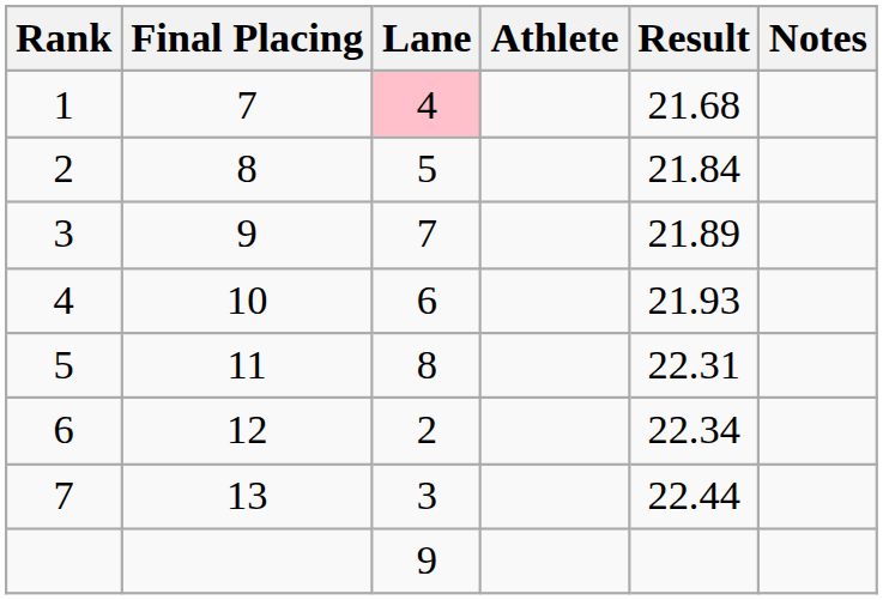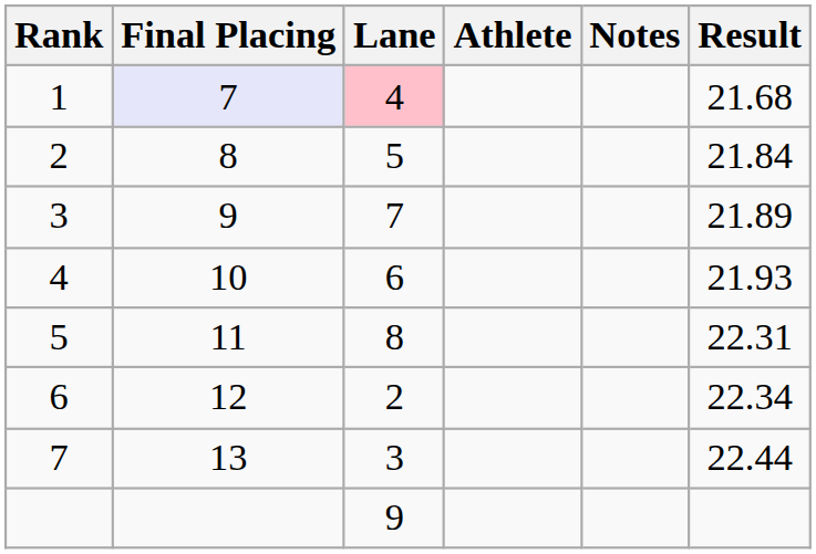 <table class="wikitable sortable" style="text-align:center">
 <tr>
 <th>Rank</th>
 <th>Final Placing</th>
 <th>Lane</th>
 <th>Athlete</th>
+<th>Notes</th>
 <th>Result</th>
-<th>Notes</th>
 </tr>
 <tr>
 <td>1</td>
-<td>7</td>
+<td style="background: lavender;">7</td>
 <td style="background: pink;">4</td>
 <td align=left></td>
+<td></td>
 <td>21.68</td>
-<td></td>
 </tr>
 <tr>
 <td>2</td>
 <td>8</td>
 <td>5</td>
 <td align=left></td>
+<td></td>
 <td>21.84</td>
-<td></td>
 </tr>
 <tr>
 <td>3</td>
 <td>9</td>
 <td>7</td>
 <td align=left></td>
+<td></td>
 <td>21.89</td>
-<td></td>
 </tr>
 <tr>
 <td>4</td>
 <td>10</td>
 <td>6</td>
 <td align=left></td>
+<td></td>
 <td>21.93</td>
-<td></td>
 </tr>
 <tr>
 <td>5</td>
 <td>11</td>
 <td>8</td>
 <td align=left></td>
+<td></td>
 <td>22.31</td>
-<td></td>
 </tr>
 <tr>
 <td>6</td>
 <td>12</td>
 <td>2</td>
 <td align=left></td>
+<td></td>
 <td>22.34</td>
-<td></td>
 </tr>
 <tr>
 <td>7</td>
 <td>13</td>
 <td>3</td>
 <td align=left></td>
+<td></td>
 <td>22.44</td>
-<td></td>
 </tr>
 <tr>
 <td></td>
 <td></td>
 <td>9</td>
 <td align=left></td>
 <td></td>
 <td></td>
 </tr>
 </table>
